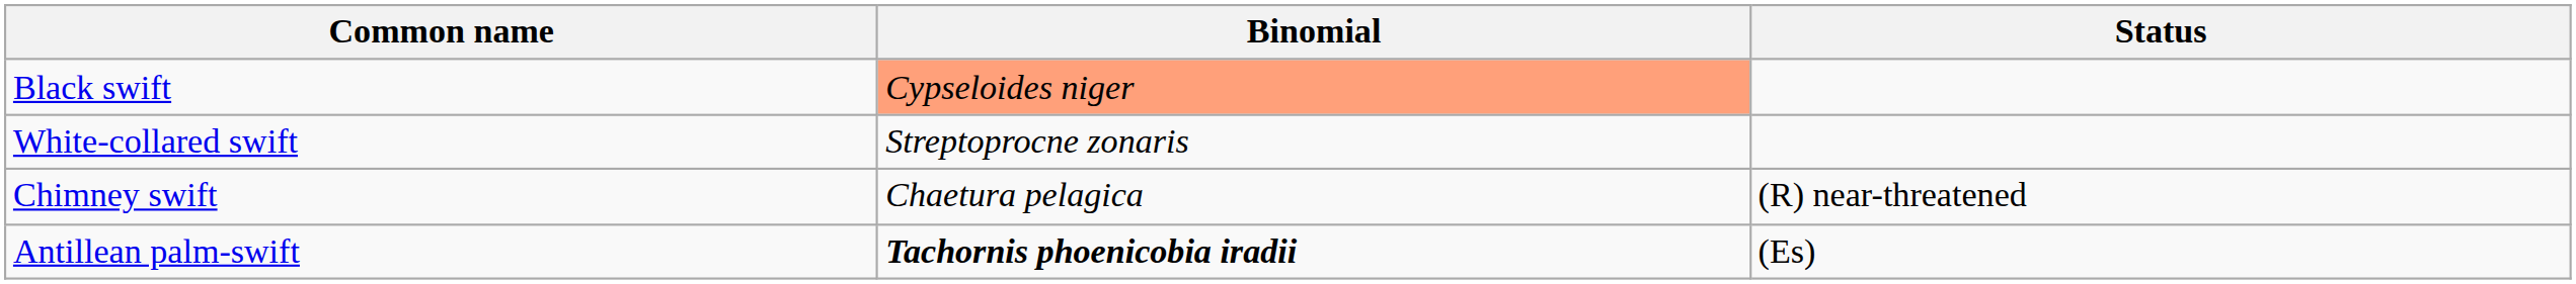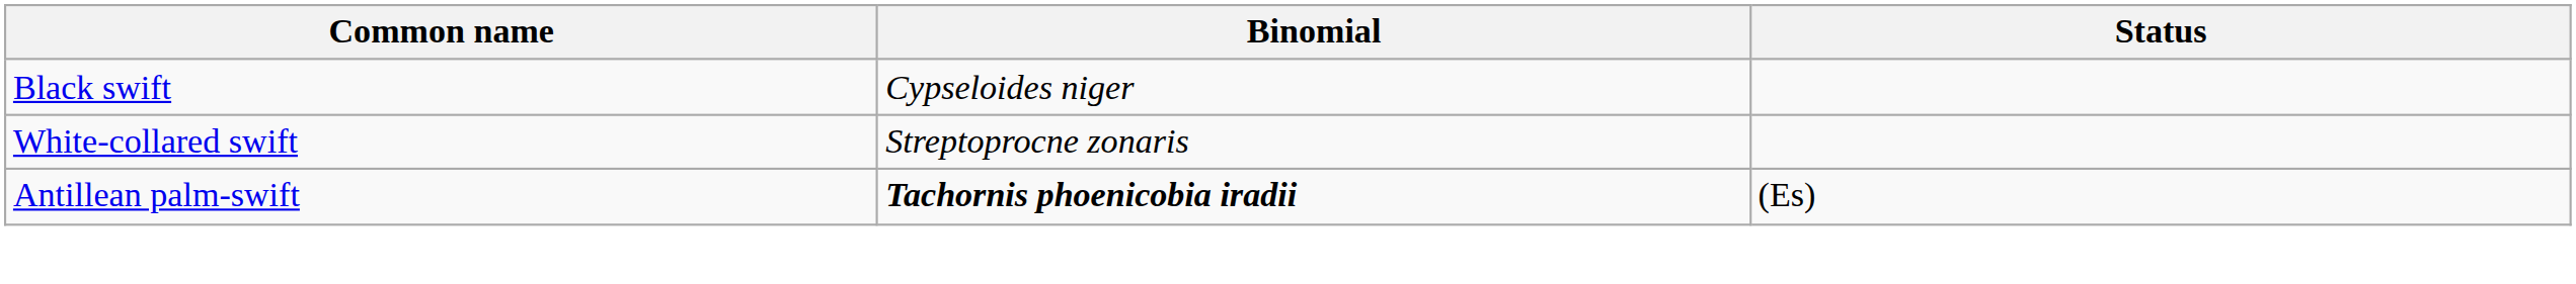 <table width=60% class="wikitable">
 <tr>
 <th width=34%>Common name</th>
 <th width=34%>Binomial</th>
 <th width=32%>Status</th>
 </tr>
 <tr>
 <td><a href='#'>Black swift</a></td>
-<td style="background: lightsalmon;"><em>Cypseloides niger</em></td>
+<td><em>Cypseloides niger</em></td>
 <td></td>
 </tr>
 <tr>
 <td><a href='#'>White-collared swift</a></td>
 <td><em>Streptoprocne zonaris</em></td>
 <td></td>
 </tr>
 <tr>
-<td><a href='#'>Chimney swift</a></td>
-<td><em>Chaetura pelagica</em></td>
-<td>(R) near-threatened</td>
-</tr>
-<tr>
 <td><a href='#'>Antillean palm-swift</a></td>
 <td><strong><em>Tachornis phoenicobia iradii</em></strong></td>
 <td>(Es)</td>
 </tr>
 </table>
